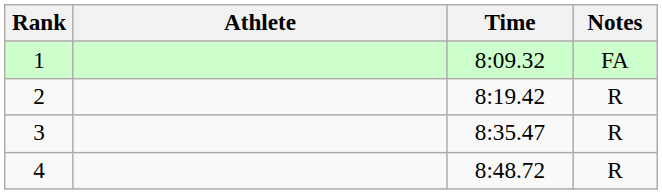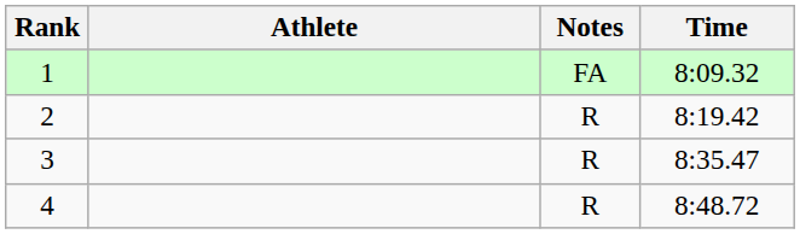 <table class=wikitable style="text-align:center">
 <tr>
 <th width=40>Rank</th>
 <th width=250>Athlete</th>
+<th width=50>Notes</th>
 <th width=80>Time</th>
-<th width=50>Notes</th>
 </tr>
 <tr bgcolor="ccffcc">
 <td>1</td>
 <td align=left></td>
+<td>FA</td>
 <td>8:09.32</td>
-<td>FA</td>
 </tr>
 <tr>
 <td>2</td>
 <td align=left></td>
+<td>R</td>
 <td>8:19.42</td>
-<td>R</td>
 </tr>
 <tr>
 <td>3</td>
 <td align=left></td>
+<td>R</td>
 <td>8:35.47</td>
-<td>R</td>
 </tr>
 <tr>
 <td>4</td>
 <td align=left></td>
+<td>R</td>
 <td>8:48.72</td>
-<td>R</td>
 </tr>
 </table>
